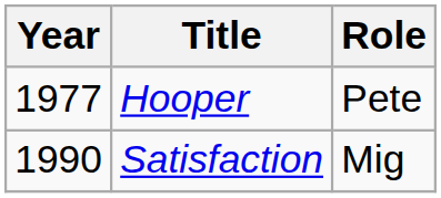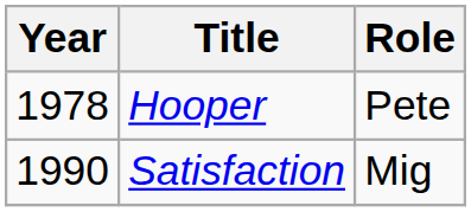 <table class="wikitable plainrowheaders">
 <tr>
 <th>Year</th>
 <th>Title</th>
 <th>Role</th>
 </tr>
 <tr>
-<td>1977</td>
+<td>1978</td>
 <td><em><a href='#'>Hooper</a></em></td>
 <td>Pete</td>
 </tr>
 <tr>
 <td>1990</td>
 <td><em><a href='#'>Satisfaction</a></em></td>
 <td>Mig</td>
 </tr>
 <tr>
 </tr>
 </table>
